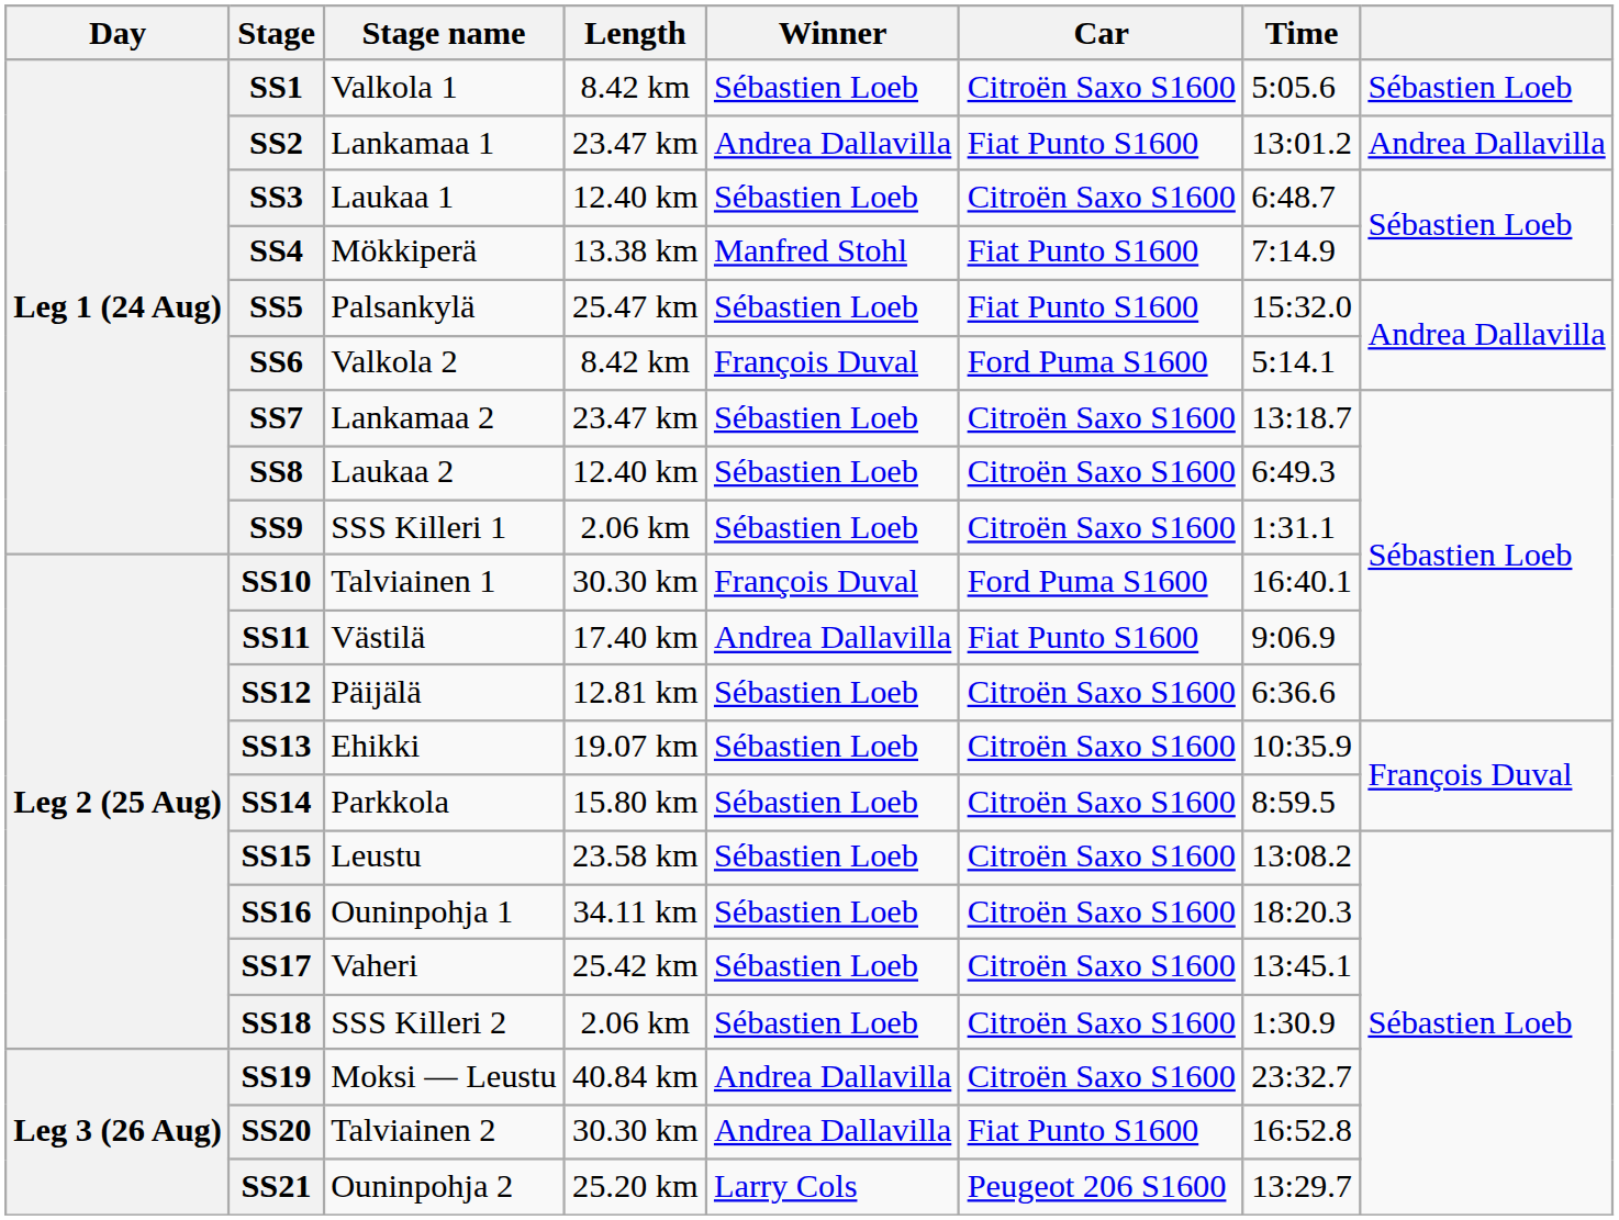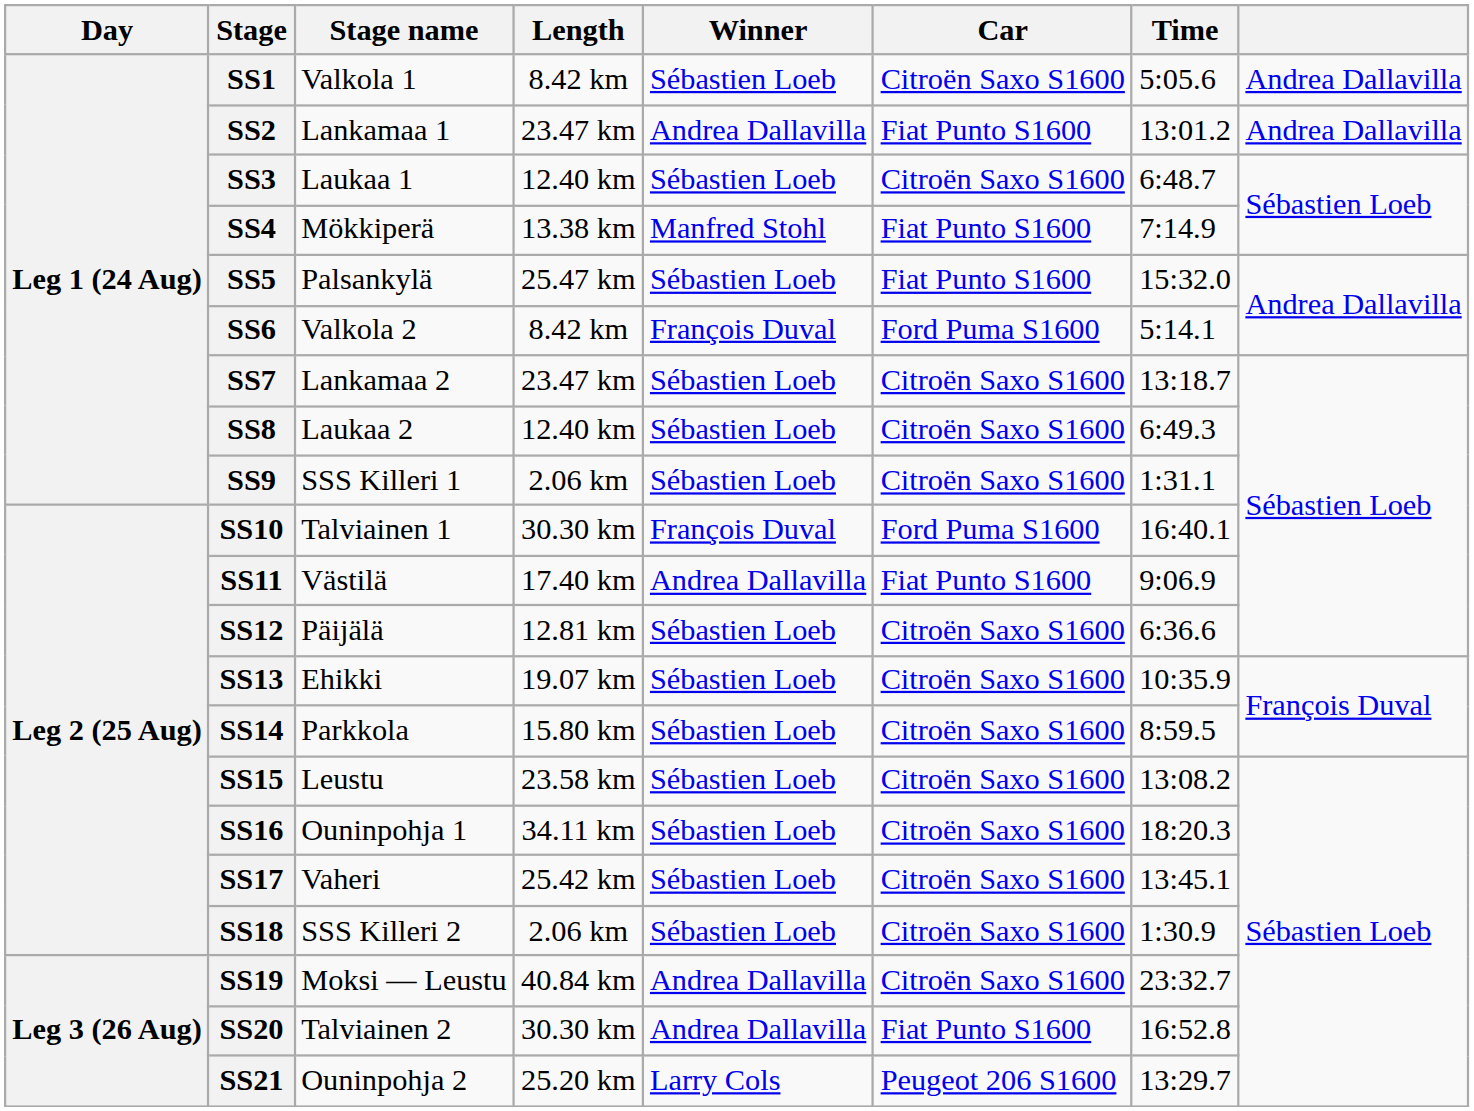 <table class="wikitable" style="font-size: 85%;">
 <tr>
 <th>Day</th>
 <th>Stage</th>
 <th>Stage name</th>
 <th>Length</th>
 <th>Winner</th>
 <th>Car</th>
 <th>Time</th>
 <th></th>
 </tr>
 <tr>
 <th rowspan="9">Leg 1 (24 Aug)</th>
 <th>SS1</th>
 <td>Valkola 1</td>
 <td align="center">8.42 km</td>
 <td> <a href='#'>Sébastien Loeb</a></td>
 <td><a href='#'>Citroën Saxo S1600</a></td>
 <td>5:05.6</td>
-<td rowspan="1"> <a href='#'>Sébastien Loeb</a></td>
+<td rowspan="1"> <a href='#'>Andrea Dallavilla</a></td>
 </tr>
 <tr>
 <th>SS2</th>
 <td>Lankamaa 1</td>
 <td align="center">23.47 km</td>
 <td> <a href='#'>Andrea Dallavilla</a></td>
 <td><a href='#'>Fiat Punto S1600</a></td>
 <td>13:01.2</td>
 <td rowspan="1"> <a href='#'>Andrea Dallavilla</a></td>
 </tr>
 <tr>
 <th>SS3</th>
 <td>Laukaa 1</td>
 <td align="center">12.40 km</td>
 <td> <a href='#'>Sébastien Loeb</a></td>
 <td><a href='#'>Citroën Saxo S1600</a></td>
 <td>6:48.7</td>
 <td rowspan="2"> <a href='#'>Sébastien Loeb</a></td>
 </tr>
 <tr>
 <th>SS4</th>
 <td>Mökkiperä</td>
 <td align="center">13.38 km</td>
 <td> <a href='#'>Manfred Stohl</a></td>
 <td><a href='#'>Fiat Punto S1600</a></td>
 <td>7:14.9</td>
 </tr>
 <tr>
 <th>SS5</th>
 <td>Palsankylä</td>
 <td align="center">25.47 km</td>
 <td> <a href='#'>Sébastien Loeb</a></td>
 <td><a href='#'>Fiat Punto S1600</a></td>
 <td>15:32.0</td>
 <td rowspan="2"> <a href='#'>Andrea Dallavilla</a></td>
 </tr>
 <tr>
 <th>SS6</th>
 <td>Valkola 2</td>
 <td align="center">8.42 km</td>
 <td> <a href='#'>François Duval</a></td>
 <td><a href='#'>Ford Puma S1600</a></td>
 <td>5:14.1</td>
 </tr>
 <tr>
 <th>SS7</th>
 <td>Lankamaa 2</td>
 <td align="center">23.47 km</td>
 <td> <a href='#'>Sébastien Loeb</a></td>
 <td><a href='#'>Citroën Saxo S1600</a></td>
 <td>13:18.7</td>
 <td rowspan="6"> <a href='#'>Sébastien Loeb</a></td>
 </tr>
 <tr>
 <th>SS8</th>
 <td>Laukaa 2</td>
 <td align="center">12.40 km</td>
 <td> <a href='#'>Sébastien Loeb</a></td>
 <td><a href='#'>Citroën Saxo S1600</a></td>
 <td>6:49.3</td>
 </tr>
 <tr>
 <th>SS9</th>
 <td>SSS Killeri 1</td>
 <td align="center">2.06 km</td>
 <td> <a href='#'>Sébastien Loeb</a></td>
 <td><a href='#'>Citroën Saxo S1600</a></td>
 <td>1:31.1</td>
 </tr>
 <tr>
 <th rowspan="9">Leg 2 (25 Aug)</th>
 <th>SS10</th>
 <td>Talviainen 1</td>
 <td align="center">30.30 km</td>
 <td> <a href='#'>François Duval</a></td>
 <td><a href='#'>Ford Puma S1600</a></td>
 <td>16:40.1</td>
 </tr>
 <tr>
 <th>SS11</th>
 <td>Västilä</td>
 <td align="center">17.40 km</td>
 <td> <a href='#'>Andrea Dallavilla</a></td>
 <td><a href='#'>Fiat Punto S1600</a></td>
 <td>9:06.9</td>
 </tr>
 <tr>
 <th>SS12</th>
 <td>Päijälä</td>
 <td align="center">12.81 km</td>
 <td> <a href='#'>Sébastien Loeb</a></td>
 <td><a href='#'>Citroën Saxo S1600</a></td>
 <td>6:36.6</td>
 </tr>
 <tr>
 <th>SS13</th>
 <td>Ehikki</td>
 <td align="center">19.07 km</td>
 <td> <a href='#'>Sébastien Loeb</a></td>
 <td><a href='#'>Citroën Saxo S1600</a></td>
 <td>10:35.9</td>
 <td rowspan="2"> <a href='#'>François Duval</a></td>
 </tr>
 <tr>
 <th>SS14</th>
 <td>Parkkola</td>
 <td align="center">15.80 km</td>
 <td> <a href='#'>Sébastien Loeb</a></td>
 <td><a href='#'>Citroën Saxo S1600</a></td>
 <td>8:59.5</td>
 </tr>
 <tr>
 <th>SS15</th>
 <td>Leustu</td>
 <td align="center">23.58 km</td>
 <td> <a href='#'>Sébastien Loeb</a></td>
 <td><a href='#'>Citroën Saxo S1600</a></td>
 <td>13:08.2</td>
 <td rowspan="7"> <a href='#'>Sébastien Loeb</a></td>
 </tr>
 <tr>
 <th>SS16</th>
 <td>Ouninpohja 1</td>
 <td align="center">34.11 km</td>
 <td> <a href='#'>Sébastien Loeb</a></td>
 <td><a href='#'>Citroën Saxo S1600</a></td>
 <td>18:20.3</td>
 </tr>
 <tr>
 <th>SS17</th>
 <td>Vaheri</td>
 <td align="center">25.42 km</td>
 <td> <a href='#'>Sébastien Loeb</a></td>
 <td><a href='#'>Citroën Saxo S1600</a></td>
 <td>13:45.1</td>
 </tr>
 <tr>
 <th>SS18</th>
 <td>SSS Killeri 2</td>
 <td align="center">2.06 km</td>
 <td> <a href='#'>Sébastien Loeb</a></td>
 <td><a href='#'>Citroën Saxo S1600</a></td>
 <td>1:30.9</td>
 </tr>
 <tr>
 <th rowspan="3">Leg 3 (26 Aug)</th>
 <th>SS19</th>
 <td>Moksi — Leustu</td>
 <td align="center">40.84 km</td>
 <td> <a href='#'>Andrea Dallavilla</a></td>
 <td><a href='#'>Citroën Saxo S1600</a></td>
 <td>23:32.7</td>
 </tr>
 <tr>
 <th>SS20</th>
 <td>Talviainen 2</td>
 <td align="center">30.30 km</td>
 <td> <a href='#'>Andrea Dallavilla</a></td>
 <td><a href='#'>Fiat Punto S1600</a></td>
 <td>16:52.8</td>
 </tr>
 <tr>
 <th>SS21</th>
 <td>Ouninpohja 2</td>
 <td align="center">25.20 km</td>
 <td> <a href='#'>Larry Cols</a></td>
 <td><a href='#'>Peugeot 206 S1600</a></td>
 <td>13:29.7</td>
 </tr>
 <tr>
 </tr>
 </table>
